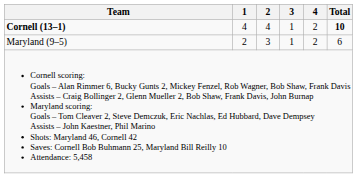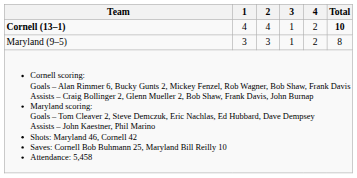 <table class="wikitable" style="text-align:center; max-width:40em">
 <tr>
 <th>Team</th>
 <th style="width:2em">1</th>
 <th style="width:2em">2</th>
 <th style="width:2em">3</th>
 <th style="width:2em">4</th>
 <th style="width:2em">Total</th>
 </tr>
 <tr>
 <td style="text-align:left"><strong>Cornell (13–1)</strong></td>
 <td>4</td>
 <td>4</td>
 <td>1</td>
 <td>2</td>
 <td><strong>10</strong></td>
 </tr>
 <tr>
 <td style="text-align:left">Maryland (9–5)</td>
-<td>2</td>
+<td>3</td>
 <td>3</td>
 <td>1</td>
 <td>2</td>
-<td>6</td>
+<td>8</td>
 </tr>
 <tr>
 <td colspan=6 style="text-align:left; font-size:88%;"><br><ul><li>Cornell scoring:<br>Goals – Alan Rimmer 6, Bucky Gunts 2, Mickey Fenzel, Rob Wagner, Bob Shaw, Frank Davis<br>Assists – Craig Bollinger 2, Glenn Mueller 2, Bob Shaw, Frank Davis, John Burnap</li><li>Maryland scoring:<br>Goals – Tom Cleaver 2, Steve Demczuk, Eric Nachlas, Ed Hubbard, Dave Dempsey<br>Assists – John Kaestner, Phil Marino</li><li>Shots: Maryland 46, Cornell 42</li><li>Saves: Cornell Bob Buhmann 25, Maryland Bill Reilly 10</li><li>Attendance: 5,458</li></ul></td>
 </tr>
 </table>
